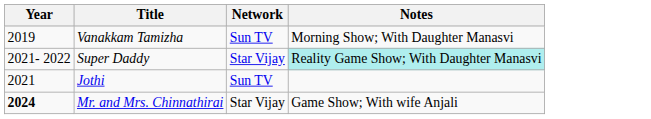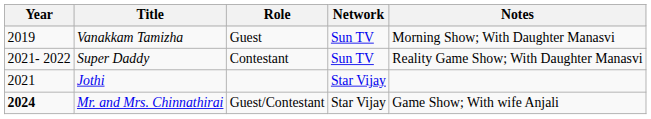 <table class="wikitable sortable">
 <tr style="background:#ccc; text-align:center;">
 <th scope="col">Year</th>
 <th scope="col">Title</th>
+<th scope="col" class="unsortable">Role</th>
 <th scope="col">Network</th>
 <th scope="col" class="unsortable">Notes</th>
 </tr>
 <tr>
 <td>2019</td>
 <td><em>Vanakkam Tamizha</em></td>
+<td>Guest</td>
 <td><a href='#'>Sun TV</a></td>
 <td>Morning Show; With Daughter Manasvi</td>
 </tr>
 <tr>
 <td>2021- 2022</td>
 <td><em>Super Daddy</em></td>
-<td><a href='#'>Star Vijay</a></td>
-<td style="background: paleturquoise;">Reality Game Show; With Daughter Manasvi</td>
+<td>Contestant</td>
+<td><a href='#'>Sun TV</a></td>
+<td>Reality Game Show; With Daughter Manasvi</td>
 </tr>
 <tr>
 <td>2021</td>
 <td><em><a href='#'>Jothi</a></em></td>
-<td><a href='#'>Sun TV</a></td>
+<td></td>
+<td><a href='#'>Star Vijay</a></td>
 <td></td>
 </tr>
 <tr>
 <td><strong>2024</strong></td>
 <td><em><a href='#'>Mr. and Mrs. Chinnathirai</a></em></td>
+<td>Guest/Contestant</td>
 <td>Star Vijay</td>
 <td>Game Show; With wife Anjali</td>
 </tr>
 </table>
